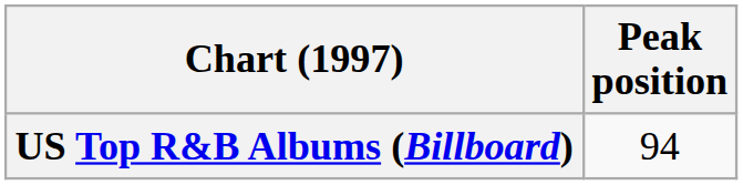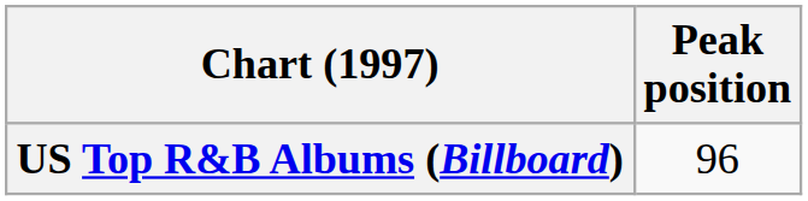 <table class="wikitable sortable plainrowheaders" style="text-align:center">
 <tr>
 <th scope="col">Chart (1997)</th>
 <th scope="col">Peak<br>position</th>
 </tr>
 <tr>
 <th scope="row">US <a href='#'>Top R&B Albums</a> (<em><a href='#'>Billboard</a></em>)</th>
-<td>94</td>
+<td>96</td>
 </tr>
 </table>
